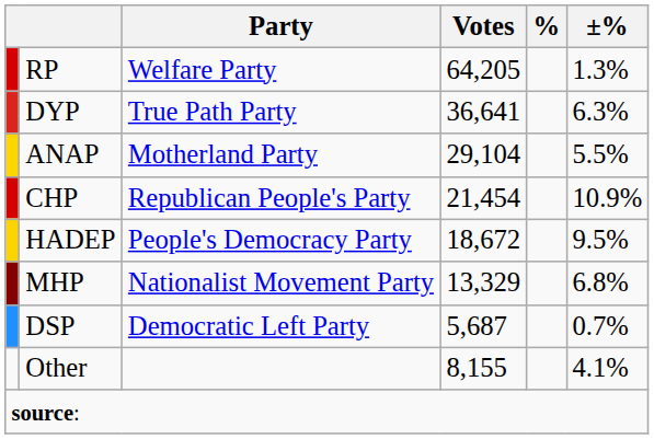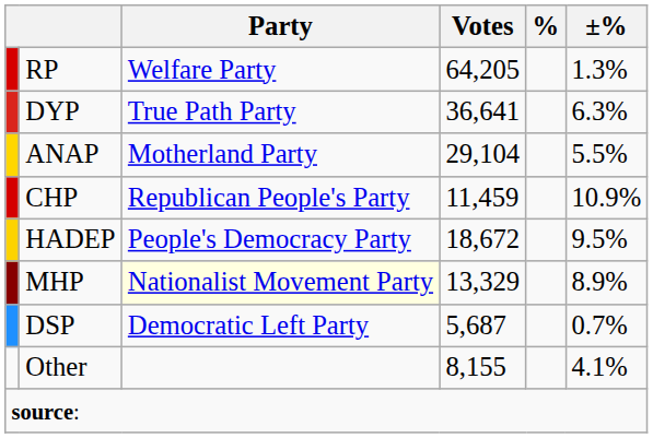 <table class="wikitable">
 <tr>
 <th colspan="2"></th>
 <th>Party</th>
 <th>Votes</th>
 <th>%</th>
 <th>±%</th>
 </tr>
 <tr>
 <td bgcolor="#D60000" width="1"></td>
 <td>RP</td>
 <td><a href='#'>Welfare Party</a></td>
 <td>64,205</td>
 <td></td>
 <td> 1.3%</td>
 </tr>
 <tr>
 <td bgcolor="#DA251C" width="1"></td>
 <td>DYP</td>
 <td><a href='#'>True Path Party</a></td>
 <td>36,641</td>
 <td></td>
 <td> 6.3%</td>
 </tr>
 <tr align="left">
 <td bgcolor="#FFD700" width="1"></td>
 <td>ANAP</td>
 <td><a href='#'>Motherland Party</a></td>
 <td>29,104</td>
 <td></td>
 <td> 5.5%</td>
 </tr>
 <tr align="left">
 <td bgcolor="#D50000" width="1"></td>
 <td>CHP</td>
 <td><a href='#'>Republican People's Party</a></td>
-<td>21,454</td>
+<td>11,459</td>
 <td></td>
 <td> 10.9%</td>
 </tr>
 <tr align="left">
 <td bgcolor="#FDD300" width="1"></td>
 <td>HADEP</td>
 <td><a href='#'>People's Democracy Party</a></td>
 <td>18,672</td>
 <td></td>
 <td> 9.5%</td>
 </tr>
 <tr>
 <td bgcolor="#870000" width="1"></td>
 <td>MHP</td>
-<td><a href='#'>Nationalist Movement Party</a></td>
+<td style="background: lightyellow;"><a href='#'>Nationalist Movement Party</a></td>
 <td>13,329</td>
 <td></td>
-<td> 6.8%</td>
+<td> 8.9%</td>
 </tr>
 <tr>
 <td bgcolor="#1E90FF" width="1"></td>
 <td>DSP</td>
 <td><a href='#'>Democratic Left Party</a></td>
 <td>5,687</td>
 <td></td>
 <td> 0.7%</td>
 </tr>
 <tr>
 <td></td>
 <td>Other</td>
 <td></td>
 <td>8,155</td>
 <td></td>
 <td> 4.1%</td>
 </tr>
 <tr>
 <td colspan="9" align="left"><small><strong>source</strong>: </small></td>
 </tr>
 </table>
